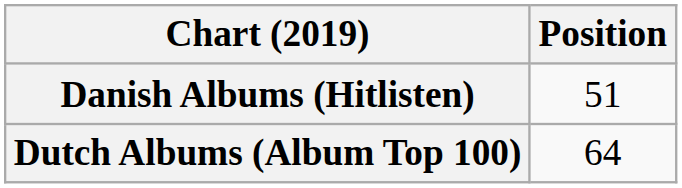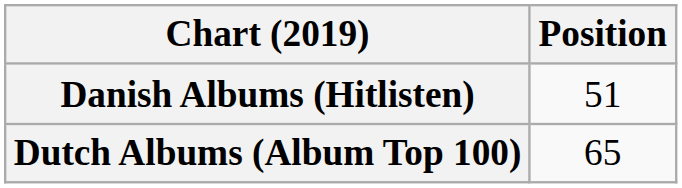 <table class="wikitable sortable plainrowheaders" style="text-align:center">
 <tr>
 <th scope="col">Chart (2019)</th>
 <th scope="col">Position</th>
 </tr>
 <tr>
 <th scope="row">Danish Albums (Hitlisten)</th>
 <td>51</td>
 </tr>
 <tr>
 <th scope="row">Dutch Albums (Album Top 100)</th>
-<td>64</td>
+<td>65</td>
 </tr>
 </table>
